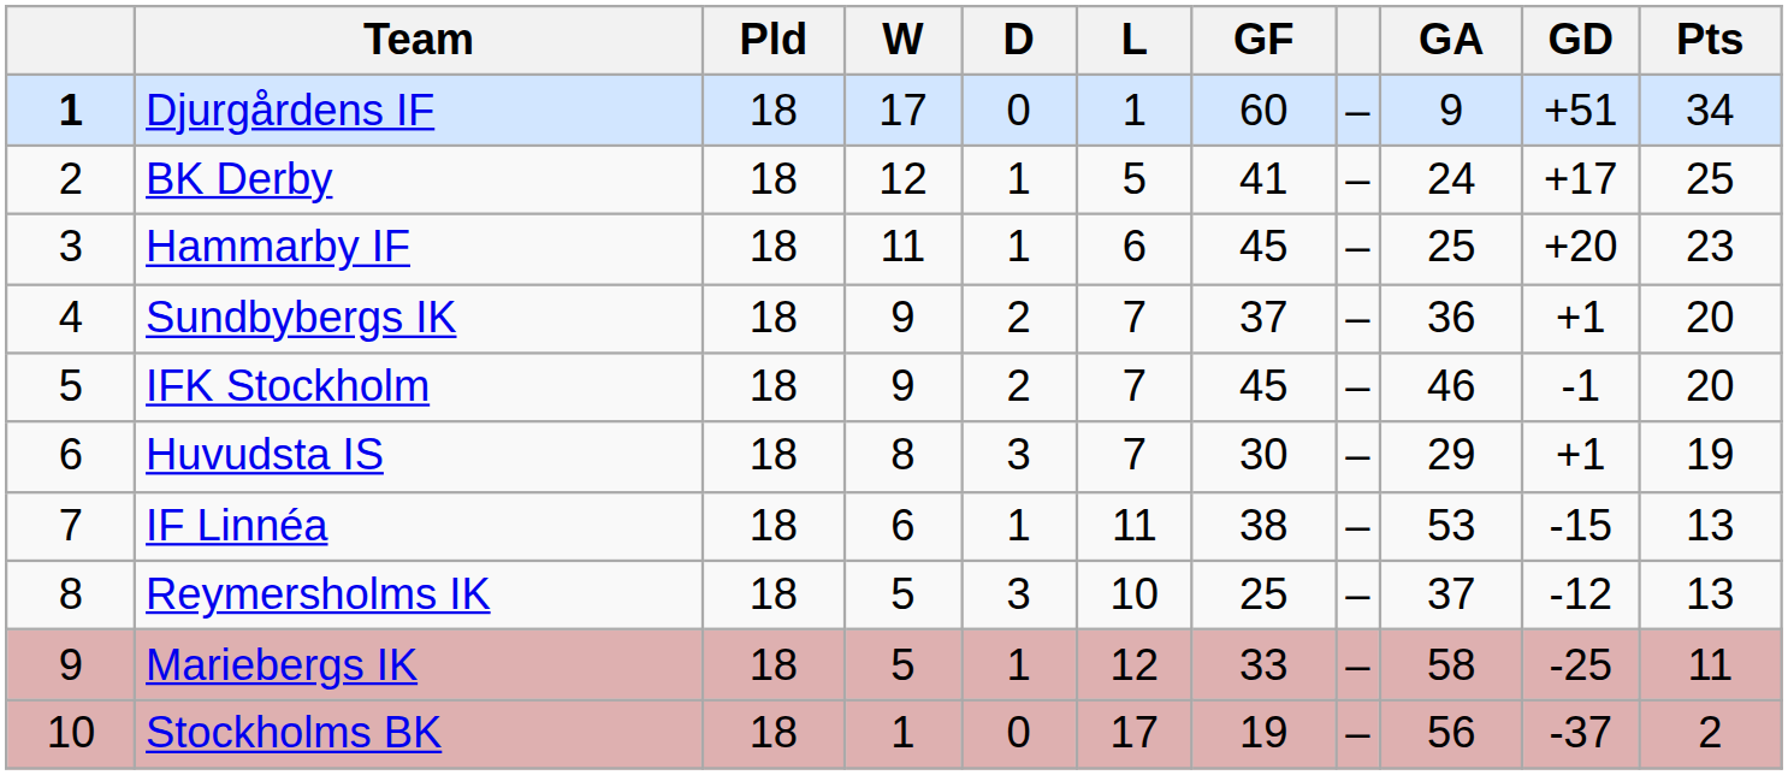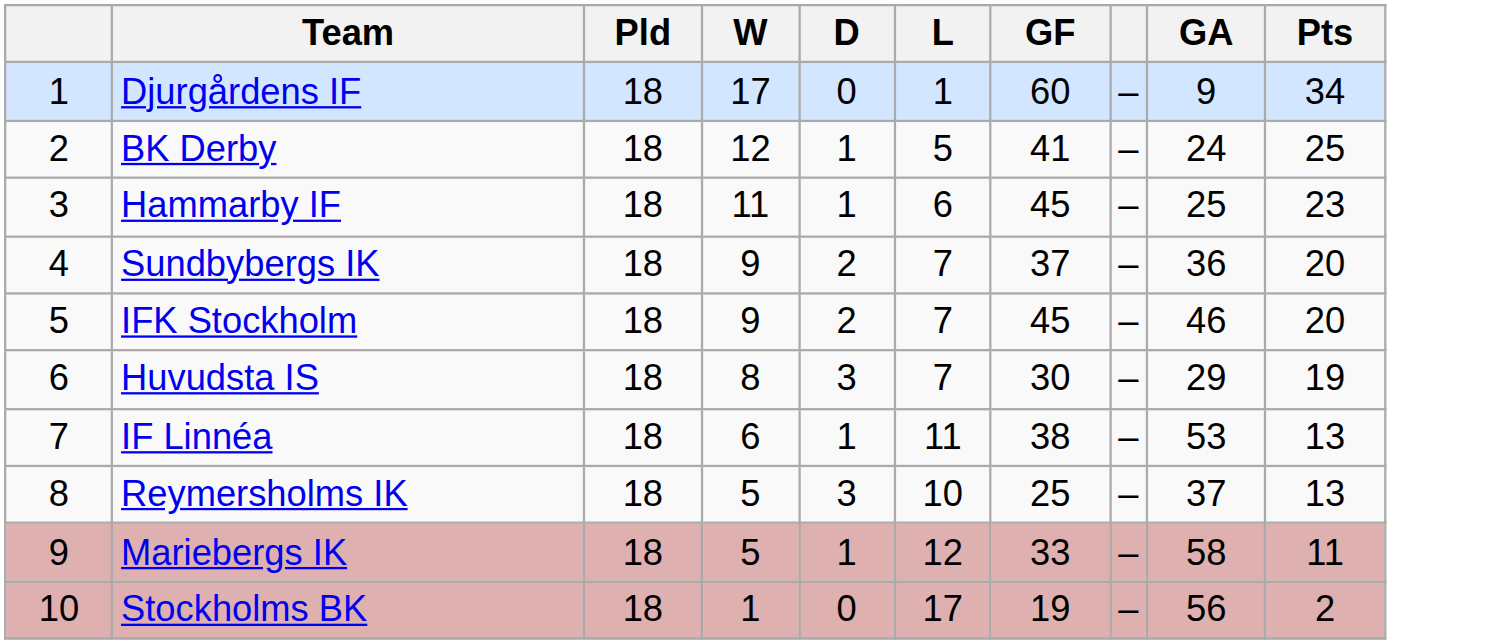 <table class="wikitable" style="text-align: center;">
 <tr>
 <th style="width: 40px;"></th>
 <th style="width: 200px;">Team</th>
 <th style="width: 45px;">Pld</th>
 <th style="width: 35px;">W</th>
 <th style="width: 35px;">D</th>
 <th style="width: 35px;">L</th>
 <th style="width: 45px;">GF</th>
 <th></th>
 <th style="width: 45px;">GA</th>
-<th style="width: 35px;">GD</th>
 <th style="width: 45px;">Pts</th>
 </tr>
 <tr style="background: #d2e6ff">
-<td><strong>1</strong></td>
+<td>1</td>
 <td style="text-align: left;"><a href='#'>Djurgårdens IF</a></td>
 <td>18</td>
 <td>17</td>
 <td>0</td>
 <td>1</td>
 <td>60</td>
 <td>–</td>
 <td>9</td>
-<td>+51</td>
 <td>34</td>
 </tr>
 <tr>
 <td>2</td>
 <td style="text-align: left;"><a href='#'>BK Derby</a></td>
 <td>18</td>
 <td>12</td>
 <td>1</td>
 <td>5</td>
 <td>41</td>
 <td>–</td>
 <td>24</td>
-<td>+17</td>
 <td>25</td>
 </tr>
 <tr>
 <td>3</td>
 <td style="text-align: left;"><a href='#'>Hammarby IF</a></td>
 <td>18</td>
 <td>11</td>
 <td>1</td>
 <td>6</td>
 <td>45</td>
 <td>–</td>
 <td>25</td>
-<td>+20</td>
 <td>23</td>
 </tr>
 <tr>
 <td>4</td>
 <td style="text-align: left;"><a href='#'>Sundbybergs IK</a></td>
 <td>18</td>
 <td>9</td>
 <td>2</td>
 <td>7</td>
 <td>37</td>
 <td>–</td>
 <td>36</td>
-<td>+1</td>
 <td>20</td>
 </tr>
 <tr>
 <td>5</td>
 <td style="text-align: left;"><a href='#'>IFK Stockholm</a></td>
 <td>18</td>
 <td>9</td>
 <td>2</td>
 <td>7</td>
 <td>45</td>
 <td>–</td>
 <td>46</td>
-<td>-1</td>
 <td>20</td>
 </tr>
 <tr>
 <td>6</td>
 <td style="text-align: left;"><a href='#'>Huvudsta IS</a></td>
 <td>18</td>
 <td>8</td>
 <td>3</td>
 <td>7</td>
 <td>30</td>
 <td>–</td>
 <td>29</td>
-<td>+1</td>
 <td>19</td>
 </tr>
 <tr>
 <td>7</td>
 <td style="text-align: left;"><a href='#'>IF Linnéa</a></td>
 <td>18</td>
 <td>6</td>
 <td>1</td>
 <td>11</td>
 <td>38</td>
 <td>–</td>
 <td>53</td>
-<td>-15</td>
 <td>13</td>
 </tr>
 <tr>
 <td>8</td>
 <td style="text-align: left;"><a href='#'>Reymersholms IK</a></td>
 <td>18</td>
 <td>5</td>
 <td>3</td>
 <td>10</td>
 <td>25</td>
 <td>–</td>
 <td>37</td>
-<td>-12</td>
 <td>13</td>
 </tr>
 <tr style="background: #deb0b0">
 <td>9</td>
 <td style="text-align: left;"><a href='#'>Mariebergs IK</a></td>
 <td>18</td>
 <td>5</td>
 <td>1</td>
 <td>12</td>
 <td>33</td>
 <td>–</td>
 <td>58</td>
-<td>-25</td>
 <td>11</td>
 </tr>
 <tr style="background: #deb0b0">
 <td>10</td>
 <td style="text-align: left;"><a href='#'>Stockholms BK</a></td>
 <td>18</td>
 <td>1</td>
 <td>0</td>
 <td>17</td>
 <td>19</td>
 <td>–</td>
 <td>56</td>
-<td>-37</td>
 <td>2</td>
 </tr>
 </table>
